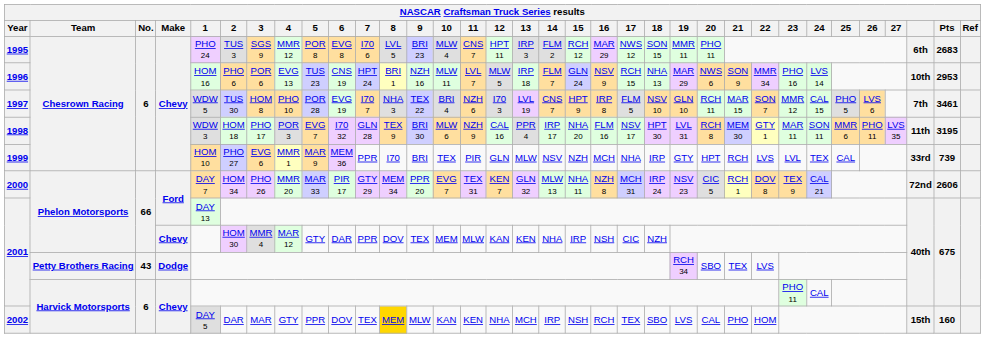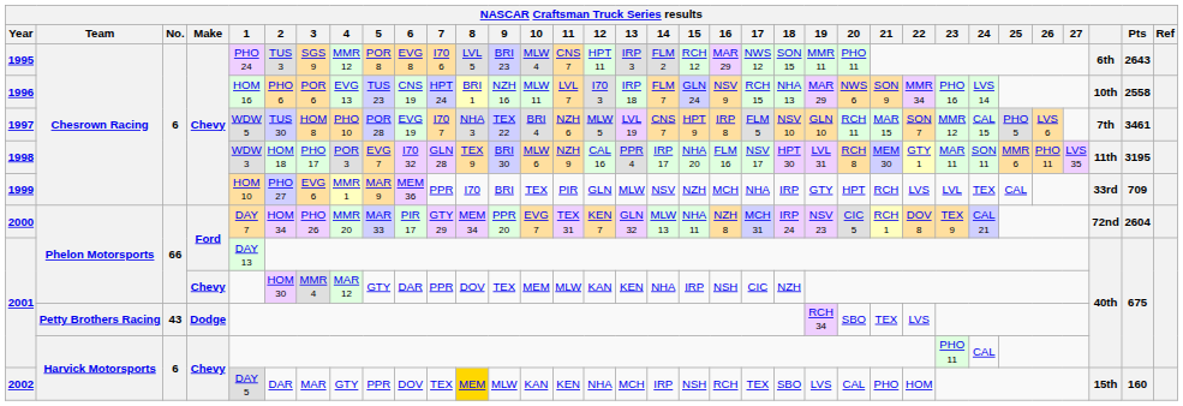 <table class="wikitable" style="text-align:center; font-size:75%">
 <tr>
 <th colspan=45><a href='#'>NASCAR</a> <a href='#'>Craftsman Truck Series</a> results</th>
 </tr>
 <tr>
 <th>Year</th>
 <th>Team</th>
 <th>No.</th>
 <th>Make</th>
 <th>1</th>
 <th>2</th>
 <th>3</th>
 <th>4</th>
 <th>5</th>
 <th>6</th>
 <th>7</th>
 <th>8</th>
 <th>9</th>
 <th>10</th>
 <th>11</th>
 <th>12</th>
 <th>13</th>
 <th>14</th>
 <th>15</th>
 <th>16</th>
 <th>17</th>
 <th>18</th>
 <th>19</th>
 <th>20</th>
 <th>21</th>
 <th>22</th>
 <th>23</th>
 <th>24</th>
 <th>25</th>
 <th>26</th>
 <th>27</th>
 <th></th>
 <th>Pts</th>
 <th>Ref</th>
 </tr>
 <tr>
 <th><a href='#'>1995</a></th>
 <th rowspan=5><a href='#'>Chesrown Racing</a></th>
 <th rowspan=5>6</th>
 <th rowspan=5><a href='#'>Chevy</a></th>
 <td style="background:#EFCFFF;"><a href='#'>PHO</a><br><small>24</small></td>
 <td style="background:#DFDFDF;"><a href='#'>TUS</a><br><small>3</small></td>
 <td style="background:#FFDF9F;"><a href='#'>SGS</a><br><small>9</small></td>
 <td style="background:#DFFFDF;"><a href='#'>MMR</a><br><small>12</small></td>
 <td style="background:#FFDF9F;"><a href='#'>POR</a><br><small>8</small></td>
 <td style="background:#FFDF9F;"><a href='#'>EVG</a><br><small>8</small></td>
 <td style="background:#FFDF9F;"><a href='#'>I70</a><br><small>6</small></td>
 <td style="background:#DFDFDF;"><a href='#'>LVL</a><br><small>5</small></td>
 <td style="background:#CFCFFF;"><a href='#'>BRI</a><br><small>23</small></td>
 <td style="background:#DFDFDF;"><a href='#'>MLW</a><br><small>4</small></td>
 <td style="background:#FFDF9F;"><a href='#'>CNS</a><br><small>7</small></td>
 <td style="background:#DFFFDF;"><a href='#'>HPT</a><br><small>11</small></td>
 <td style="background:#DFDFDF;"><a href='#'>IRP</a><br><small>3</small></td>
 <td style="background:#DFDFDF;"><a href='#'>FLM</a><br><small>2</small></td>
 <td style="background:#DFFFDF;"><a href='#'>RCH</a><br><small>12</small></td>
 <td style="background:#EFCFFF;"><a href='#'>MAR</a><br><small>29</small></td>
 <td style="background:#DFFFDF;"><a href='#'>NWS</a><br><small>12</small></td>
 <td style="background:#DFFFDF;"><a href='#'>SON</a><br><small>15</small></td>
 <td style="background:#DFFFDF;"><a href='#'>MMR</a><br><small>11</small></td>
 <td style="background:#DFFFDF;"><a href='#'>PHO</a><br><small>11</small></td>
 <td colspan=7></td>
 <th>6th</th>
-<th>2683</th>
+<th>2643</th>
 <th></th>
 </tr>
 <tr>
 <th><a href='#'>1996</a></th>
 <td style="background:#DFFFDF;"><a href='#'>HOM</a><br><small>16</small></td>
 <td style="background:#FFDF9F;"><a href='#'>PHO</a><br><small>6</small></td>
 <td style="background:#FFDF9F;"><a href='#'>POR</a><br><small>6</small></td>
 <td style="background:#DFFFDF;"><a href='#'>EVG</a><br><small>13</small></td>
 <td style="background:#CFCFFF;"><a href='#'>TUS</a><br><small>23</small></td>
 <td style="background:#DFFFDF;"><a href='#'>CNS</a><br><small>19</small></td>
 <td style="background:#CFCFFF;"><a href='#'>HPT</a><br><small>24</small></td>
 <td style="background:#FFFFBF;"><a href='#'>BRI</a><br><small>1</small></td>
 <td style="background:#DFFFDF;"><a href='#'>NZH</a><br><small>16</small></td>
 <td style="background:#DFFFDF;"><a href='#'>MLW</a><br><small>11</small></td>
 <td style="background:#FFDF9F;"><a href='#'>LVL</a><br><small>7</small></td>
-<td style="background:#DFDFDF;"><a href='#'>MLW</a><br><small>5</small></td>
+<td style="background:#DFDFDF;"><a href='#'>I70</a><br><small>3</small></td>
 <td style="background:#DFFFDF;"><a href='#'>IRP</a><br><small>18</small></td>
 <td style="background:#FFDF9F;"><a href='#'>FLM</a><br><small>7</small></td>
 <td style="background:#CFCFFF;"><a href='#'>GLN</a><br><small>24</small></td>
 <td style="background:#FFDF9F;"><a href='#'>NSV</a><br><small>9</small></td>
 <td style="background:#DFFFDF;"><a href='#'>RCH</a><br><small>15</small></td>
 <td style="background:#DFFFDF;"><a href='#'>NHA</a><br><small>13</small></td>
 <td style="background:#EFCFFF;"><a href='#'>MAR</a><br><small>29</small></td>
 <td style="background:#FFDF9F;"><a href='#'>NWS</a><br><small>6</small></td>
 <td style="background:#FFDF9F;"><a href='#'>SON</a><br><small>9</small></td>
 <td style="background:#EFCFFF;"><a href='#'>MMR</a><br><small>34</small></td>
 <td style="background:#DFFFDF;"><a href='#'>PHO</a><br><small>16</small></td>
 <td style="background:#DFFFDF;"><a href='#'>LVS</a><br><small>14</small></td>
 <td colspan=3></td>
 <th>10th</th>
-<th>2953</th>
+<th>2558</th>
 <th></th>
 </tr>
 <tr>
 <th><a href='#'>1997</a></th>
 <td style="background:#DFDFDF;"><a href='#'>WDW</a><br><small>5</small></td>
 <td style="background:#CFCFFF;"><a href='#'>TUS</a><br><small>30</small></td>
 <td style="background:#FFDF9F;"><a href='#'>HOM</a><br><small>8</small></td>
 <td style="background:#FFDF9F;"><a href='#'>PHO</a><br><small>10</small></td>
 <td style="background:#CFCFFF;"><a href='#'>POR</a><br><small>28</small></td>
 <td style="background:#DFFFDF;"><a href='#'>EVG</a><br><small>19</small></td>
 <td style="background:#FFDF9F;"><a href='#'>I70</a><br><small>7</small></td>
 <td style="background:#DFDFDF;"><a href='#'>NHA</a><br><small>3</small></td>
 <td style="background:#CFCFFF;"><a href='#'>TEX</a><br><small>22</small></td>
 <td style="background:#DFDFDF;"><a href='#'>BRI</a><br><small>4</small></td>
 <td style="background:#FFDF9F;"><a href='#'>NZH</a><br><small>6</small></td>
-<td style="background:#DFDFDF;"><a href='#'>I70</a><br><small>3</small></td>
+<td style="background:#DFDFDF;"><a href='#'>MLW</a><br><small>5</small></td>
 <td style="background:#EFCFFF;"><a href='#'>LVL</a><br><small>19</small></td>
 <td style="background:#FFDF9F;"><a href='#'>CNS</a><br><small>7</small></td>
 <td style="background:#FFDF9F;"><a href='#'>HPT</a><br><small>9</small></td>
 <td style="background:#FFDF9F;"><a href='#'>IRP</a><br><small>8</small></td>
 <td style="background:#DFDFDF;"><a href='#'>FLM</a><br><small>5</small></td>
 <td style="background:#FFDF9F;"><a href='#'>NSV</a><br><small>10</small></td>
 <td style="background:#FFDF9F;"><a href='#'>GLN</a><br><small>10</small></td>
 <td style="background:#DFFFDF;"><a href='#'>RCH</a><br><small>11</small></td>
 <td style="background:#DFFFDF;"><a href='#'>MAR</a><br><small>15</small></td>
 <td style="background:#FFDF9F;"><a href='#'>SON</a><br><small>7</small></td>
 <td style="background:#DFFFDF;"><a href='#'>MMR</a><br><small>12</small></td>
 <td style="background:#DFFFDF;"><a href='#'>CAL</a><br><small>15</small></td>
 <td style="background:#DFDFDF;"><a href='#'>PHO</a><br><small>5</small></td>
 <td style="background:#FFDF9F;"><a href='#'>LVS</a><br><small>6</small></td>
 <td></td>
 <th>7th</th>
 <th>3461</th>
 <th></th>
 </tr>
 <tr>
 <th><a href='#'>1998</a></th>
 <td style="background:#DFDFDF;"><a href='#'>WDW</a><br><small>3</small></td>
 <td style="background:#DFFFDF;"><a href='#'>HOM</a><br><small>18</small></td>
 <td style="background:#DFFFDF;"><a href='#'>PHO</a><br><small>17</small></td>
 <td style="background:#DFDFDF;"><a href='#'>POR</a><br><small>3</small></td>
 <td style="background:#FFDF9F;"><a href='#'>EVG</a><br><small>7</small></td>
 <td style="background:#EFCFFF;"><a href='#'>I70</a><br><small>32</small></td>
 <td style="background:#EFCFFF;"><a href='#'>GLN</a><br><small>28</small></td>
 <td style="background:#FFDF9F;"><a href='#'>TEX</a><br><small>9</small></td>
 <td style="background:#CFCFFF;"><a href='#'>BRI</a><br><small>30</small></td>
 <td style="background:#FFDF9F;"><a href='#'>MLW</a><br><small>6</small></td>
 <td style="background:#FFDF9F;"><a href='#'>NZH</a><br><small>9</small></td>
 <td style="background:#DFFFDF;"><a href='#'>CAL</a><br><small>16</small></td>
 <td style="background:#DFDFDF;"><a href='#'>PPR</a><br><small>4</small></td>
 <td style="background:#DFFFDF;"><a href='#'>IRP</a><br><small>17</small></td>
 <td style="background:#DFFFDF;"><a href='#'>NHA</a><br><small>20</small></td>
 <td style="background:#DFFFDF;"><a href='#'>FLM</a><br><small>16</small></td>
 <td style="background:#DFFFDF;"><a href='#'>NSV</a><br><small>17</small></td>
 <td style="background:#EFCFFF;"><a href='#'>HPT</a><br><small>30</small></td>
 <td style="background:#EFCFFF;"><a href='#'>LVL</a><br><small>31</small></td>
 <td style="background:#FFDF9F;"><a href='#'>RCH</a><br><small>8</small></td>
 <td style="background:#CFCFFF;"><a href='#'>MEM</a><br><small>30</small></td>
 <td style="background:#FFFFBF;"><a href='#'>GTY</a><br><small>1</small></td>
 <td style="background:#DFFFDF;"><a href='#'>MAR</a><br><small>11</small></td>
 <td style="background:#DFFFDF;"><a href='#'>SON</a><br><small>11</small></td>
 <td style="background:#FFDF9F;"><a href='#'>MMR</a><br><small>6</small></td>
 <td style="background:#FFDF9F;"><a href='#'>PHO</a><br><small>11</small></td>
 <td style="background:#EFCFFF;"><a href='#'>LVS</a><br><small>35</small></td>
 <th>11th</th>
 <th>3195</th>
 <th></th>
 </tr>
 <tr>
 <th><a href='#'>1999</a></th>
 <td style="background:#FFDF9F;"><a href='#'>HOM</a><br><small>10</small></td>
 <td style="background:#CFCFFF;"><a href='#'>PHO</a><br><small>27</small></td>
 <td style="background:#FFDF9F;"><a href='#'>EVG</a><br><small>6</small></td>
 <td style="background:#FFFFBF;"><a href='#'>MMR</a><br><small>1</small></td>
 <td style="background:#FFDF9F;"><a href='#'>MAR</a><br><small>9</small></td>
 <td style="background:#EFCFFF;"><a href='#'>MEM</a><br><small>36</small></td>
 <td><a href='#'>PPR</a></td>
 <td><a href='#'>I70</a></td>
 <td><a href='#'>BRI</a></td>
 <td><a href='#'>TEX</a></td>
 <td><a href='#'>PIR</a></td>
 <td><a href='#'>GLN</a></td>
 <td><a href='#'>MLW</a></td>
 <td><a href='#'>NSV</a></td>
 <td><a href='#'>NZH</a></td>
 <td><a href='#'>MCH</a></td>
 <td><a href='#'>NHA</a></td>
 <td><a href='#'>IRP</a></td>
 <td><a href='#'>GTY</a></td>
 <td><a href='#'>HPT</a></td>
 <td><a href='#'>RCH</a></td>
 <td><a href='#'>LVS</a></td>
 <td><a href='#'>LVL</a></td>
 <td><a href='#'>TEX</a></td>
 <td><a href='#'>CAL</a></td>
 <td colspan=2></td>
 <th>33rd</th>
-<th>739</th>
+<th>709</th>
 <th></th>
 </tr>
 <tr>
 <th><a href='#'>2000</a></th>
 <th rowspan=3><a href='#'>Phelon Motorsports</a></th>
 <th rowspan=3>66</th>
 <th rowspan=2><a href='#'>Ford</a></th>
 <td style="background:#FFDF9F;"><a href='#'>DAY</a><br><small>7</small></td>
 <td style="background:#EFCFFF;"><a href='#'>HOM</a><br><small>34</small></td>
 <td style="background:#EFCFFF;"><a href='#'>PHO</a><br><small>26</small></td>
 <td style="background:#DFFFDF;"><a href='#'>MMR</a><br><small>20</small></td>
 <td style="background:#CFCFFF;"><a href='#'>MAR</a><br><small>33</small></td>
 <td style="background:#DFFFDF;"><a href='#'>PIR</a><br><small>17</small></td>
 <td style="background:#EFCFFF;"><a href='#'>GTY</a><br><small>29</small></td>
 <td style="background:#EFCFFF;"><a href='#'>MEM</a><br><small>34</small></td>
 <td style="background:#DFFFDF;"><a href='#'>PPR</a><br><small>20</small></td>
 <td style="background:#FFDF9F;"><a href='#'>EVG</a><br><small>7</small></td>
 <td style="background:#EFCFFF;"><a href='#'>TEX</a><br><small>31</small></td>
 <td style="background:#FFDF9F;"><a href='#'>KEN</a><br><small>7</small></td>
 <td style="background:#EFCFFF;"><a href='#'>GLN</a><br><small>32</small></td>
 <td style="background:#DFFFDF;"><a href='#'>MLW</a><br><small>13</small></td>
 <td style="background:#DFFFDF;"><a href='#'>NHA</a><br><small>11</small></td>
 <td style="background:#FFDF9F;"><a href='#'>NZH</a><br><small>8</small></td>
 <td style="background:#CFCFFF;"><a href='#'>MCH</a><br><small>31</small></td>
 <td style="background:#EFCFFF;"><a href='#'>IRP</a><br><small>24</small></td>
 <td style="background:#EFCFFF;"><a href='#'>NSV</a><br><small>23</small></td>
 <td style="background:#DFDFDF;"><a href='#'>CIC</a><br><small>5</small></td>
 <td style="background:#FFFFBF;"><a href='#'>RCH</a><br><small>1</small></td>
 <td style="background:#FFDF9F;"><a href='#'>DOV</a><br><small>8</small></td>
 <td style="background:#FFDF9F;"><a href='#'>TEX</a><br><small>9</small></td>
 <td style="background:#CFCFFF;"><a href='#'>CAL</a><br><small>21</small></td>
 <td colspan=3></td>
 <th>72nd</th>
-<th>2606</th>
+<th>2604</th>
 <th></th>
 </tr>
 <tr>
 <th rowspan=4><a href='#'>2001</a></th>
 <td style="background:#DFFFDF;"><a href='#'>DAY</a><br><small>13</small></td>
 <td colspan=26></td>
 <th rowspan=4>40th</th>
 <th rowspan=4>675</th>
 <th rowspan=4></th>
 </tr>
 <tr>
 <th><a href='#'>Chevy</a></th>
 <td></td>
 <td style="background:#EFCFFF;"><a href='#'>HOM</a><br><small>30</small></td>
 <td style="background:#DFDFDF;"><a href='#'>MMR</a><br><small>4</small></td>
 <td style="background:#DFFFDF;"><a href='#'>MAR</a><br><small>12</small></td>
 <td><a href='#'>GTY</a></td>
 <td><a href='#'>DAR</a></td>
 <td><a href='#'>PPR</a></td>
 <td><a href='#'>DOV</a></td>
 <td><a href='#'>TEX</a></td>
 <td><a href='#'>MEM</a></td>
 <td><a href='#'>MLW</a></td>
 <td><a href='#'>KAN</a></td>
 <td><a href='#'>KEN</a></td>
 <td><a href='#'>NHA</a></td>
 <td><a href='#'>IRP</a></td>
 <td><a href='#'>NSH</a></td>
 <td><a href='#'>CIC</a></td>
 <td><a href='#'>NZH</a></td>
 <td colspan=9></td>
 </tr>
 <tr>
 <th><a href='#'>Petty Brothers Racing</a></th>
 <th>43</th>
 <th><a href='#'>Dodge</a></th>
 <td colspan=18></td>
 <td style="background:#EFCFFF;"><a href='#'>RCH</a><br><small>34</small></td>
 <td><a href='#'>SBO</a></td>
 <td><a href='#'>TEX</a></td>
 <td><a href='#'>LVS</a></td>
 <td colspan=5></td>
 </tr>
 <tr>
 <th rowspan=2><a href='#'>Harvick Motorsports</a></th>
 <th rowspan=2>6</th>
 <th rowspan=2><a href='#'>Chevy</a></th>
 <td colspan=22></td>
 <td style="background:#DFFFDF;"><a href='#'>PHO</a><br><small>11</small></td>
 <td><a href='#'>CAL</a></td>
 <td colspan=3></td>
 </tr>
 <tr>
 <th><a href='#'>2002</a></th>
 <td style="background:#DFDFDF;"><a href='#'>DAY</a><br><small>5</small></td>
 <td><a href='#'>DAR</a></td>
 <td><a href='#'>MAR</a></td>
 <td><a href='#'>GTY</a></td>
 <td><a href='#'>PPR</a></td>
 <td><a href='#'>DOV</a></td>
 <td><a href='#'>TEX</a></td>
 <td style="background: gold;"><a href='#'>MEM</a></td>
 <td><a href='#'>MLW</a></td>
 <td><a href='#'>KAN</a></td>
 <td><a href='#'>KEN</a></td>
 <td><a href='#'>NHA</a></td>
 <td><a href='#'>MCH</a></td>
 <td><a href='#'>IRP</a></td>
 <td><a href='#'>NSH</a></td>
 <td><a href='#'>RCH</a></td>
 <td><a href='#'>TEX</a></td>
 <td><a href='#'>SBO</a></td>
 <td><a href='#'>LVS</a></td>
 <td><a href='#'>CAL</a></td>
 <td><a href='#'>PHO</a></td>
 <td><a href='#'>HOM</a></td>
 <td colspan=5></td>
 <th>15th</th>
 <th>160</th>
 <th></th>
 </tr>
 </table>
